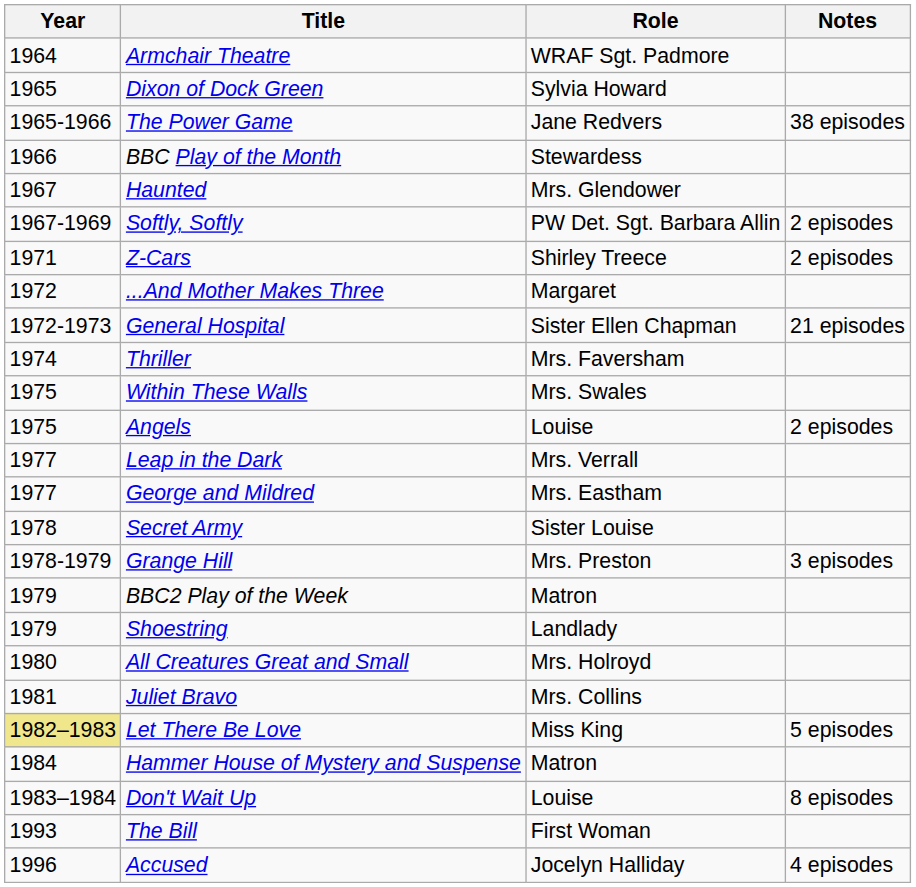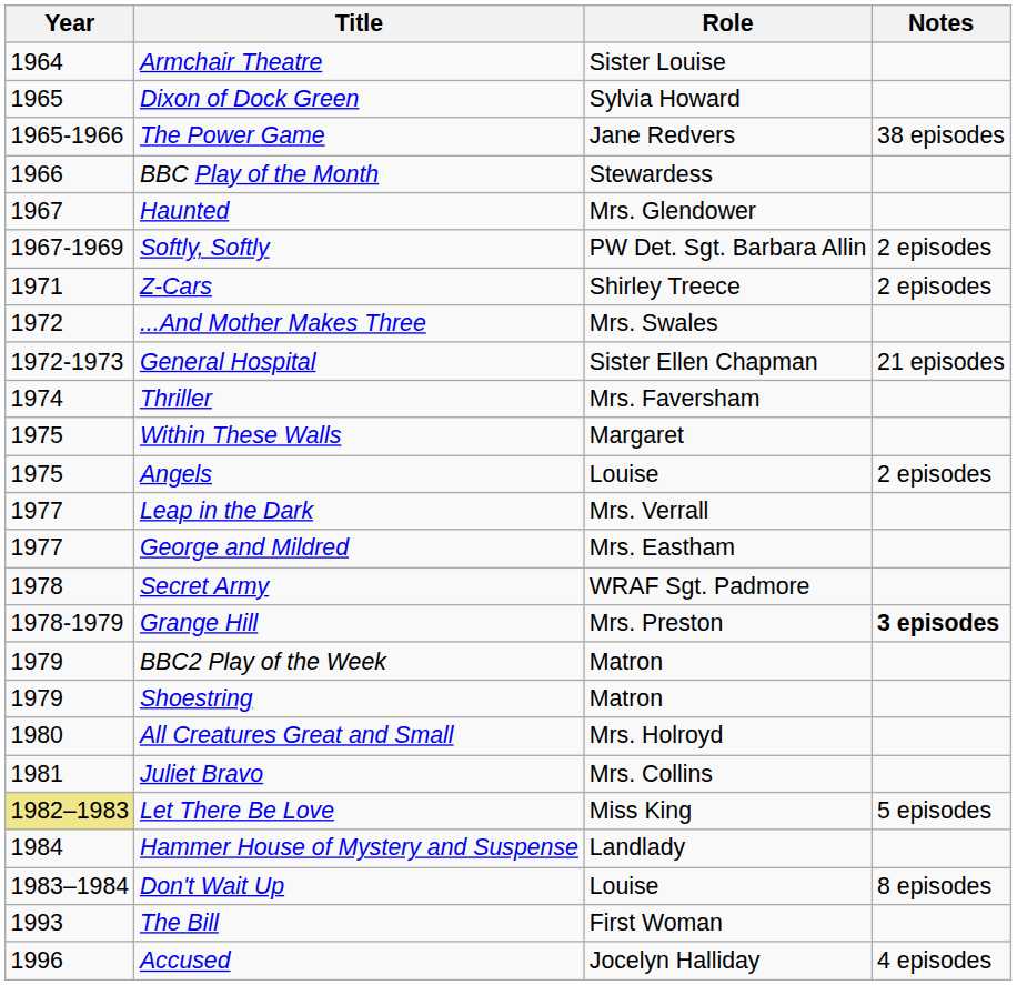 <table class= "wikitable">
 <tr>
 <th>Year</th>
 <th>Title</th>
 <th>Role</th>
 <th>Notes</th>
 </tr>
 <tr>
 <td>1964</td>
 <td><em><a href='#'>Armchair Theatre</a></em></td>
-<td>WRAF Sgt. Padmore</td>
+<td>Sister Louise</td>
 <td></td>
 </tr>
 <tr>
 <td>1965</td>
 <td><em><a href='#'>Dixon of Dock Green</a></em></td>
 <td>Sylvia Howard</td>
 <td></td>
 </tr>
 <tr>
 <td>1965-1966</td>
 <td><em><a href='#'>The Power Game</a></em></td>
 <td>Jane Redvers</td>
 <td>38 episodes</td>
 </tr>
 <tr>
 <td>1966</td>
 <td><em>BBC <a href='#'>Play of the Month</a></em></td>
 <td>Stewardess</td>
 <td></td>
 </tr>
 <tr>
 <td>1967</td>
 <td><em><a href='#'>Haunted</a></em></td>
 <td>Mrs. Glendower</td>
 <td></td>
 </tr>
 <tr>
 <td>1967-1969</td>
 <td><em><a href='#'>Softly, Softly</a></em></td>
 <td>PW Det. Sgt. Barbara Allin</td>
 <td>2 episodes</td>
 </tr>
 <tr>
 <td>1971</td>
 <td><em><a href='#'>Z-Cars</a></em></td>
 <td>Shirley Treece</td>
 <td>2 episodes</td>
 </tr>
 <tr>
 <td>1972</td>
 <td><em><a href='#'>...And Mother Makes Three</a></em></td>
-<td>Margaret</td>
+<td>Mrs. Swales</td>
 <td></td>
 </tr>
 <tr>
 <td>1972-1973</td>
 <td><em><a href='#'>General Hospital</a></em></td>
 <td>Sister Ellen Chapman</td>
 <td>21 episodes</td>
 </tr>
 <tr>
 <td>1974</td>
 <td><em><a href='#'>Thriller</a></em></td>
 <td>Mrs. Faversham</td>
 <td></td>
 </tr>
 <tr>
 <td>1975</td>
 <td><em><a href='#'>Within These Walls</a></em></td>
-<td>Mrs. Swales</td>
+<td>Margaret</td>
 <td></td>
 </tr>
 <tr>
 <td>1975</td>
 <td><em><a href='#'>Angels</a></em></td>
 <td>Louise</td>
 <td>2 episodes</td>
 </tr>
 <tr>
 <td>1977</td>
 <td><em><a href='#'>Leap in the Dark</a></em></td>
 <td>Mrs. Verrall</td>
 <td></td>
 </tr>
 <tr>
 <td>1977</td>
 <td><em><a href='#'>George and Mildred</a></em></td>
 <td>Mrs. Eastham</td>
 <td></td>
 </tr>
 <tr>
 <td>1978</td>
 <td><em><a href='#'>Secret Army</a></em></td>
-<td>Sister Louise</td>
+<td>WRAF Sgt. Padmore</td>
 <td></td>
 </tr>
 <tr>
 <td>1978-1979</td>
 <td><em><a href='#'>Grange Hill</a></em></td>
 <td>Mrs. Preston</td>
-<td>3 episodes</td>
+<td><strong>3 episodes</strong></td>
 </tr>
 <tr>
 <td>1979</td>
 <td><em>BBC2 Play of the Week</em></td>
 <td>Matron</td>
 <td></td>
 </tr>
 <tr>
 <td>1979</td>
 <td><em><a href='#'>Shoestring</a></em></td>
-<td>Landlady</td>
+<td>Matron</td>
 <td></td>
 </tr>
 <tr>
 <td>1980</td>
 <td><em><a href='#'>All Creatures Great and Small</a></em></td>
 <td>Mrs. Holroyd</td>
 <td></td>
 </tr>
 <tr>
 <td>1981</td>
 <td><em><a href='#'>Juliet Bravo</a></em></td>
 <td>Mrs. Collins</td>
 <td></td>
 </tr>
 <tr>
 <td style="background: khaki;">1982–1983</td>
 <td><em><a href='#'>Let There Be Love</a></em></td>
 <td>Miss King</td>
 <td>5 episodes</td>
 </tr>
 <tr>
 <td>1984</td>
 <td><em><a href='#'>Hammer House of Mystery and Suspense</a></em></td>
-<td>Matron</td>
+<td>Landlady</td>
 <td></td>
 </tr>
 <tr>
 <td>1983–1984</td>
 <td><em><a href='#'>Don't Wait Up</a></em></td>
 <td>Louise</td>
 <td>8 episodes</td>
 </tr>
 <tr>
 <td>1993</td>
 <td><em><a href='#'>The Bill</a></em></td>
 <td>First Woman</td>
 <td></td>
 </tr>
 <tr>
 <td>1996</td>
 <td><em><a href='#'>Accused</a></em></td>
 <td>Jocelyn Halliday</td>
 <td>4 episodes</td>
 </tr>
 </table>
